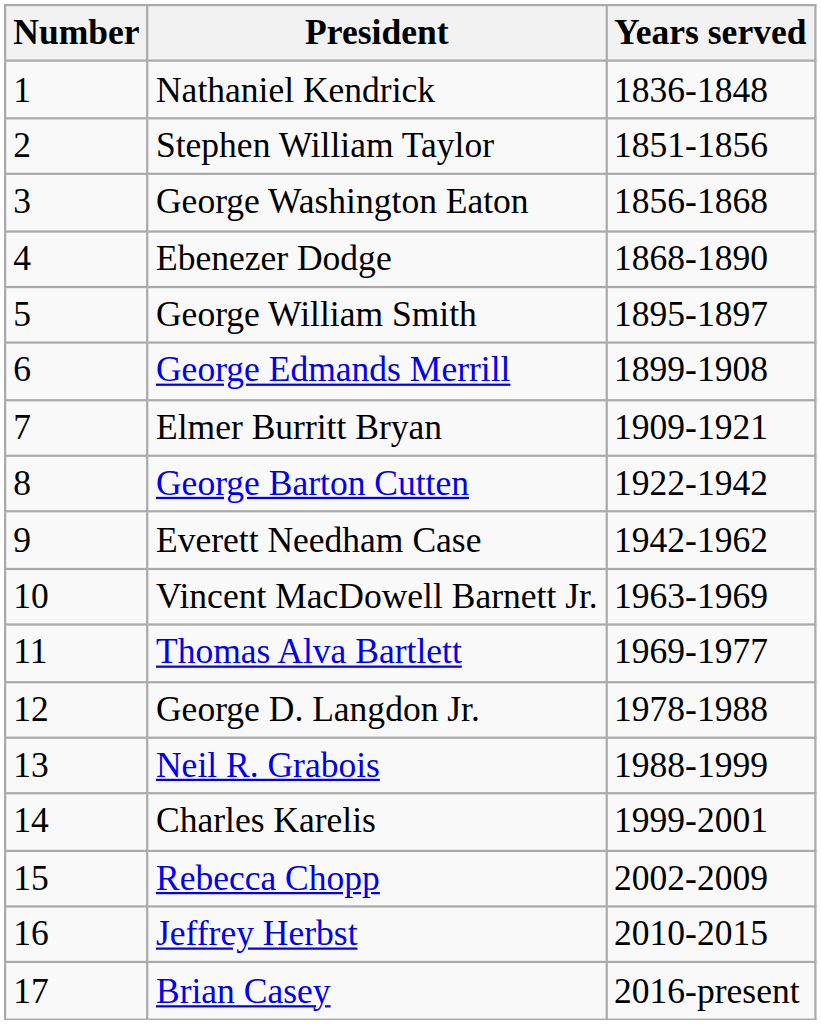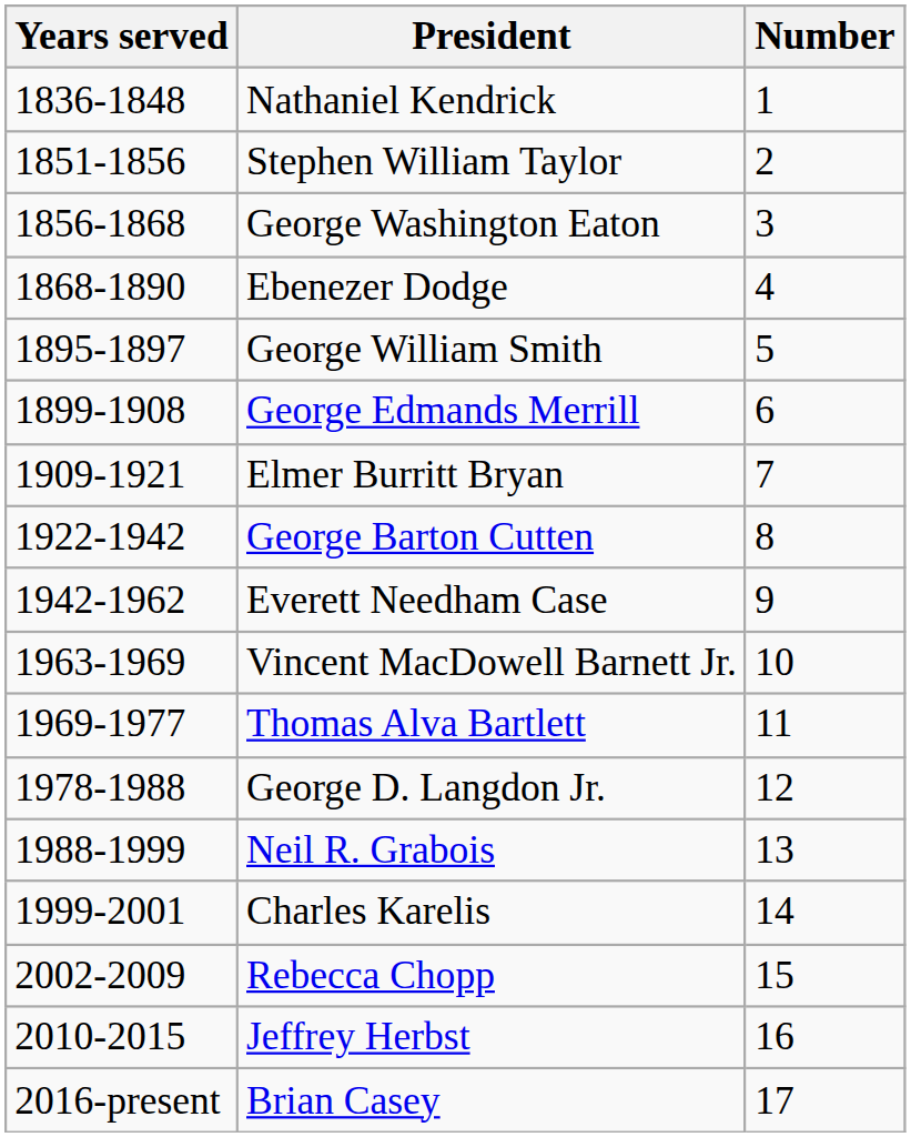 <table class="wikitable mw-collapsible mw-collapsed">
 <tr>
+<th>Years served</th>
+<th>President</th>
 <th>Number</th>
-<th>President</th>
-<th>Years served</th>
 </tr>
 <tr>
+<td>1836-1848</td>
+<td>Nathaniel Kendrick</td>
 <td>1</td>
-<td>Nathaniel Kendrick</td>
-<td>1836-1848</td>
 </tr>
 <tr>
+<td>1851-1856</td>
+<td>Stephen William Taylor</td>
 <td>2</td>
-<td>Stephen William Taylor</td>
-<td>1851-1856</td>
 </tr>
 <tr>
+<td>1856-1868</td>
+<td>George Washington Eaton</td>
 <td>3</td>
-<td>George Washington Eaton</td>
-<td>1856-1868</td>
 </tr>
 <tr>
+<td>1868-1890</td>
+<td>Ebenezer Dodge</td>
 <td>4</td>
-<td>Ebenezer Dodge</td>
-<td>1868-1890</td>
 </tr>
 <tr>
+<td>1895-1897</td>
+<td>George William Smith</td>
 <td>5</td>
-<td>George William Smith</td>
-<td>1895-1897</td>
 </tr>
 <tr>
+<td>1899-1908</td>
+<td><a href='#'>George Edmands Merrill</a></td>
 <td>6</td>
-<td><a href='#'>George Edmands Merrill</a></td>
-<td>1899-1908</td>
 </tr>
 <tr>
+<td>1909-1921</td>
+<td>Elmer Burritt Bryan</td>
 <td>7</td>
-<td>Elmer Burritt Bryan</td>
-<td>1909-1921</td>
 </tr>
 <tr>
+<td>1922-1942</td>
+<td><a href='#'>George Barton Cutten</a></td>
 <td>8</td>
-<td><a href='#'>George Barton Cutten</a></td>
-<td>1922-1942</td>
 </tr>
 <tr>
+<td>1942-1962</td>
+<td>Everett Needham Case</td>
 <td>9</td>
-<td>Everett Needham Case</td>
-<td>1942-1962</td>
 </tr>
 <tr>
+<td>1963-1969</td>
+<td>Vincent MacDowell Barnett Jr.</td>
 <td>10</td>
-<td>Vincent MacDowell Barnett Jr.</td>
-<td>1963-1969</td>
 </tr>
 <tr>
+<td>1969-1977</td>
+<td><a href='#'>Thomas Alva Bartlett</a></td>
 <td>11</td>
-<td><a href='#'>Thomas Alva Bartlett</a></td>
-<td>1969-1977</td>
 </tr>
 <tr>
+<td>1978-1988</td>
+<td>George D. Langdon Jr.</td>
 <td>12</td>
-<td>George D. Langdon Jr.</td>
-<td>1978-1988</td>
 </tr>
 <tr>
+<td>1988-1999</td>
+<td><a href='#'>Neil R. Grabois</a></td>
 <td>13</td>
-<td><a href='#'>Neil R. Grabois</a></td>
-<td>1988-1999</td>
 </tr>
 <tr>
+<td>1999-2001</td>
+<td>Charles Karelis</td>
 <td>14</td>
-<td>Charles Karelis</td>
-<td>1999-2001</td>
 </tr>
 <tr>
+<td>2002-2009</td>
+<td><a href='#'>Rebecca Chopp</a></td>
 <td>15</td>
-<td><a href='#'>Rebecca Chopp</a></td>
-<td>2002-2009</td>
 </tr>
 <tr>
+<td>2010-2015</td>
+<td><a href='#'>Jeffrey Herbst</a></td>
 <td>16</td>
-<td><a href='#'>Jeffrey Herbst</a></td>
-<td>2010-2015</td>
 </tr>
 <tr>
+<td>2016-present</td>
+<td><a href='#'>Brian Casey</a></td>
 <td>17</td>
-<td><a href='#'>Brian Casey</a></td>
-<td>2016-present</td>
 </tr>
 </table>
